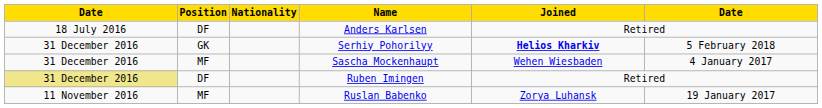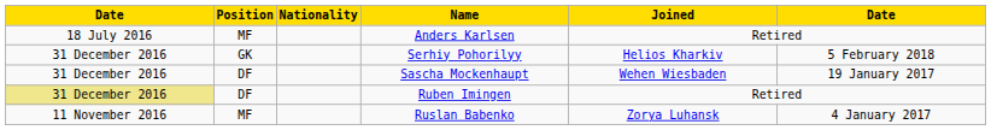 <table class="wikitable"  style="text-align:center; font-size:90%; ">
 <tr>
 <th style="background:#FFDD00; color:black; width:200px;">Date</th>
 <th style="background:#FFDD00; color:black; width:50px;">Position</th>
 <th style="background:#FFDD00; color:black; width:50px;">Nationality</th>
 <th style="background:#FFDD00; color:black; width:200px;">Name</th>
 <th style="background:#FFDD00; color:black; width:200px;">Joined</th>
 <th style="background:#FFDD00; color:black; width:200px;">Date</th>
 </tr>
 <tr>
 <td>18 July 2016</td>
-<td>DF</td>
+<td>MF</td>
 <td></td>
 <td><a href='#'>Anders Karlsen</a></td>
 <td colspan="2">Retired</td>
 </tr>
 <tr>
 <td>31 December 2016</td>
 <td>GK</td>
 <td></td>
 <td><a href='#'>Serhiy Pohorilyy</a></td>
-<td><strong><a href='#'>Helios Kharkiv</a></strong></td>
+<td><a href='#'>Helios Kharkiv</a></td>
 <td>5 February 2018</td>
 </tr>
 <tr>
 <td>31 December 2016</td>
-<td>MF</td>
+<td>DF</td>
 <td></td>
 <td><a href='#'>Sascha Mockenhaupt</a></td>
 <td><a href='#'>Wehen Wiesbaden</a></td>
-<td>4 January 2017</td>
+<td>19 January 2017</td>
 </tr>
 <tr>
 <td style="background: khaki;">31 December 2016</td>
 <td>DF</td>
 <td></td>
 <td><a href='#'>Ruben Imingen</a></td>
 <td colspan="2">Retired</td>
 </tr>
 <tr>
 <td>11 November 2016</td>
 <td>MF</td>
 <td></td>
 <td><a href='#'>Ruslan Babenko</a></td>
 <td><a href='#'>Zorya Luhansk</a></td>
-<td>19 January 2017</td>
+<td>4 January 2017</td>
 </tr>
 </table>
